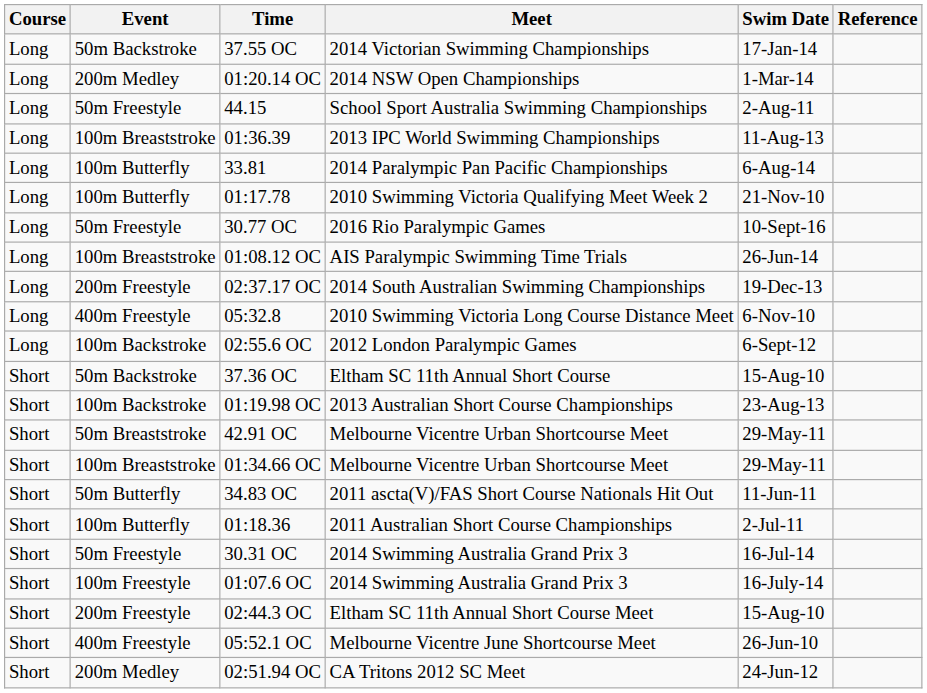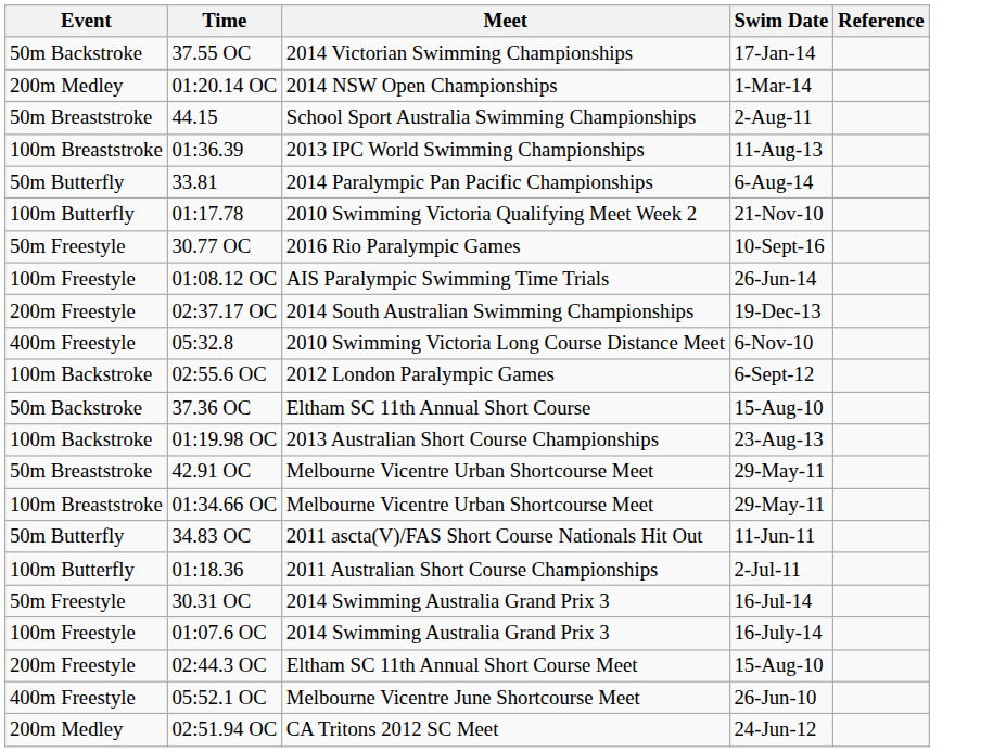 <table class="wikitable sortable">
 <tr>
-<th>Course</th>
 <th>Event</th>
 <th>Time</th>
 <th>Meet</th>
 <th>Swim Date</th>
 <th>Reference</th>
 </tr>
 <tr>
-<td>Long</td>
 <td>50m Backstroke</td>
 <td>37.55 OC</td>
 <td>2014 Victorian Swimming Championships</td>
 <td>17-Jan-14</td>
 <td></td>
 </tr>
 <tr>
-<td>Long</td>
 <td>200m Medley</td>
 <td>01:20.14 OC</td>
 <td>2014 NSW Open Championships</td>
 <td>1-Mar-14</td>
 <td></td>
 </tr>
 <tr>
-<td>Long</td>
-<td>50m Freestyle</td>
+<td>50m Breaststroke</td>
 <td>44.15</td>
 <td>School Sport Australia Swimming Championships</td>
 <td>2-Aug-11</td>
 <td></td>
 </tr>
 <tr>
-<td>Long</td>
 <td>100m Breaststroke</td>
 <td>01:36.39</td>
 <td>2013 IPC World Swimming Championships</td>
 <td>11-Aug-13</td>
 <td></td>
 </tr>
 <tr>
-<td>Long</td>
-<td>100m Butterfly</td>
+<td>50m Butterfly</td>
 <td>33.81</td>
 <td>2014 Paralympic Pan Pacific Championships</td>
 <td>6-Aug-14</td>
 <td></td>
 </tr>
 <tr>
-<td>Long</td>
 <td>100m Butterfly</td>
 <td>01:17.78</td>
 <td>2010 Swimming Victoria Qualifying Meet Week 2</td>
 <td>21-Nov-10</td>
 <td></td>
 </tr>
 <tr>
-<td>Long</td>
 <td>50m Freestyle</td>
 <td>30.77 OC</td>
 <td>2016 Rio Paralympic Games</td>
 <td>10-Sept-16</td>
 <td></td>
 </tr>
 <tr>
-<td>Long</td>
-<td>100m Breaststroke</td>
+<td>100m Freestyle</td>
 <td>01:08.12 OC</td>
 <td>AIS Paralympic Swimming Time Trials</td>
 <td>26-Jun-14</td>
 <td></td>
 </tr>
 <tr>
-<td>Long</td>
 <td>200m Freestyle</td>
 <td>02:37.17 OC</td>
 <td>2014 South Australian Swimming Championships</td>
 <td>19-Dec-13</td>
 <td></td>
 </tr>
 <tr>
-<td>Long</td>
 <td>400m Freestyle</td>
 <td>05:32.8</td>
 <td>2010 Swimming Victoria Long Course Distance Meet</td>
 <td>6-Nov-10</td>
 <td></td>
 </tr>
 <tr>
-<td>Long</td>
 <td>100m Backstroke</td>
 <td>02:55.6 OC</td>
 <td>2012 London Paralympic Games</td>
 <td>6-Sept-12</td>
 <td></td>
 </tr>
 <tr>
-<td>Short</td>
 <td>50m Backstroke</td>
 <td>37.36 OC</td>
 <td>Eltham SC 11th Annual Short Course</td>
 <td>15-Aug-10</td>
 <td></td>
 </tr>
 <tr>
-<td>Short</td>
 <td>100m Backstroke</td>
 <td>01:19.98 OC</td>
 <td>2013 Australian Short Course Championships</td>
 <td>23-Aug-13</td>
 <td></td>
 </tr>
 <tr>
-<td>Short</td>
 <td>50m Breaststroke</td>
 <td>42.91 OC</td>
 <td>Melbourne Vicentre Urban Shortcourse Meet</td>
 <td>29-May-11</td>
 <td></td>
 </tr>
 <tr>
-<td>Short</td>
 <td>100m Breaststroke</td>
 <td>01:34.66 OC</td>
 <td>Melbourne Vicentre Urban Shortcourse Meet</td>
 <td>29-May-11</td>
 <td></td>
 </tr>
 <tr>
-<td>Short</td>
 <td>50m Butterfly</td>
 <td>34.83 OC</td>
 <td>2011 ascta(V)/FAS Short Course Nationals Hit Out</td>
 <td>11-Jun-11</td>
 <td></td>
 </tr>
 <tr>
-<td>Short</td>
 <td>100m Butterfly</td>
 <td>01:18.36</td>
 <td>2011 Australian Short Course Championships</td>
 <td>2-Jul-11</td>
 <td></td>
 </tr>
 <tr>
-<td>Short</td>
 <td>50m Freestyle</td>
 <td>30.31 OC</td>
 <td>2014 Swimming Australia Grand Prix 3</td>
 <td>16-Jul-14</td>
 <td></td>
 </tr>
 <tr>
-<td>Short</td>
 <td>100m Freestyle</td>
 <td>01:07.6 OC</td>
 <td>2014 Swimming Australia Grand Prix 3</td>
 <td>16-July-14</td>
 <td></td>
 </tr>
 <tr>
-<td>Short</td>
 <td>200m Freestyle</td>
 <td>02:44.3 OC</td>
 <td>Eltham SC 11th Annual Short Course Meet</td>
 <td>15-Aug-10</td>
 <td></td>
 </tr>
 <tr>
-<td>Short</td>
 <td>400m Freestyle</td>
 <td>05:52.1 OC</td>
 <td>Melbourne Vicentre June Shortcourse Meet</td>
 <td>26-Jun-10</td>
 <td></td>
 </tr>
 <tr>
-<td>Short</td>
 <td>200m Medley</td>
 <td>02:51.94 OC</td>
 <td>CA Tritons 2012 SC Meet</td>
 <td>24-Jun-12</td>
 <td></td>
 </tr>
 </table>
